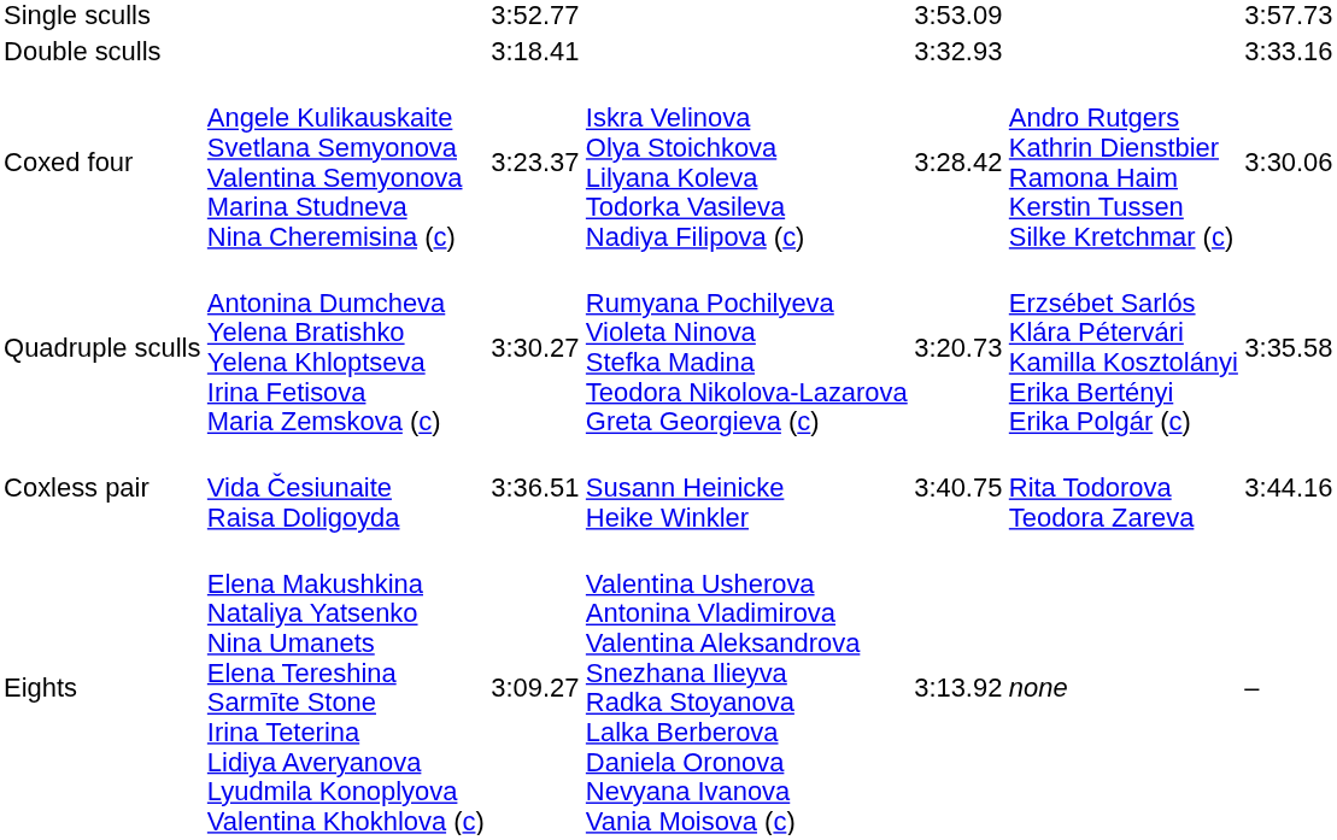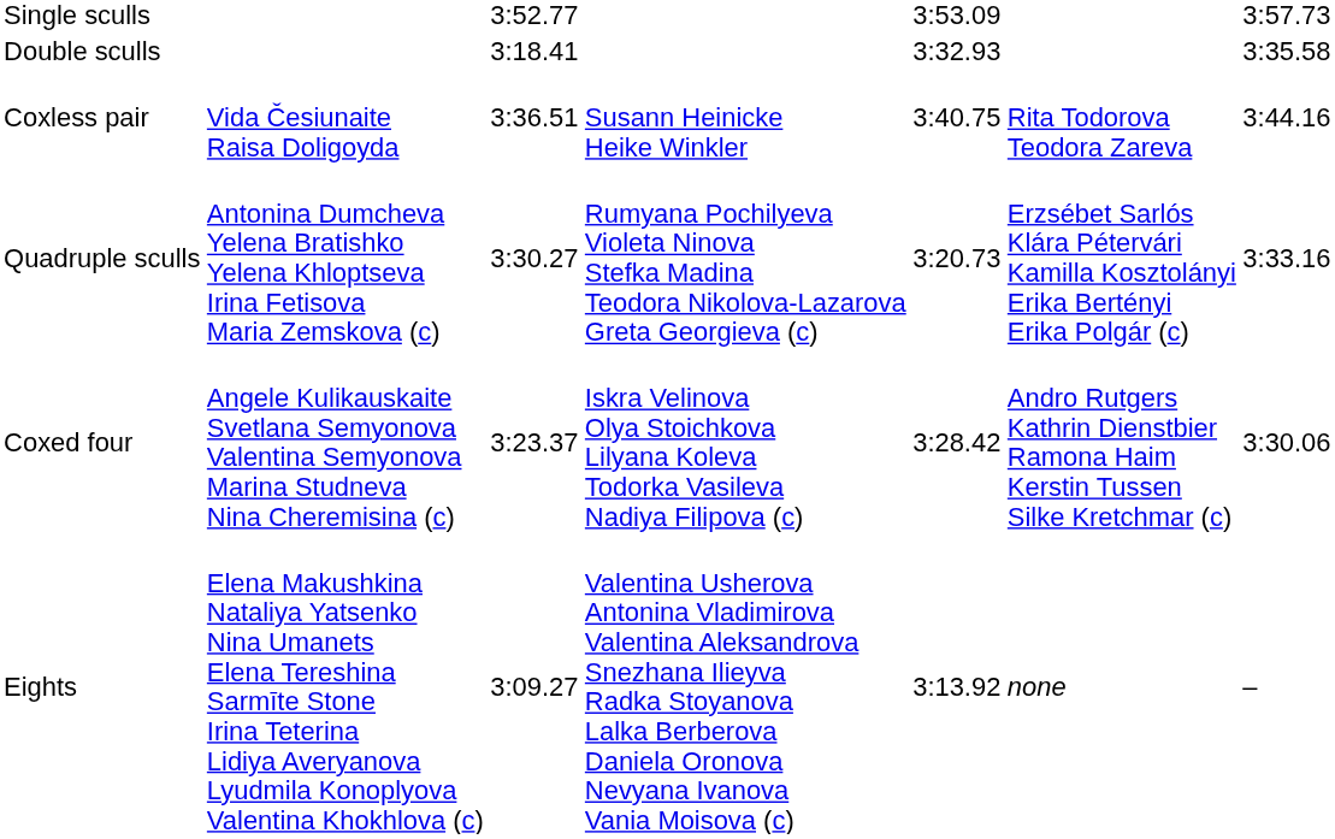 <table>
 <tr>
 <td>Single sculls</td>
 <td></td>
 <td>3:52.77</td>
 <td></td>
 <td>3:53.09</td>
 <td></td>
 <td>3:57.73</td>
 </tr>
 <tr>
 <td>Double sculls</td>
 <td></td>
 <td>3:18.41</td>
 <td></td>
 <td>3:32.93</td>
 <td></td>
+<td>3:35.58</td>
+</tr>
+<tr>
+<td>Coxless pair</td>
+<td><br><a href='#'>Vida Česiunaite</a><br><a href='#'>Raisa Doligoyda</a></td>
+<td>3:36.51</td>
+<td><br><a href='#'>Susann Heinicke</a><br><a href='#'>Heike Winkler</a></td>
+<td>3:40.75</td>
+<td><br><a href='#'>Rita Todorova</a><br><a href='#'>Teodora Zareva</a></td>
+<td>3:44.16</td>
+</tr>
+<tr>
+<td>Quadruple sculls</td>
+<td><br><a href='#'>Antonina Dumcheva</a><br><a href='#'>Yelena Bratishko</a><br><a href='#'>Yelena Khloptseva</a><br><a href='#'>Irina Fetisova</a><br><a href='#'>Maria Zemskova</a> (<a href='#'>c</a>)</td>
+<td>3:30.27</td>
+<td><br><a href='#'>Rumyana Pochilyeva</a><br><a href='#'>Violeta Ninova</a><br><a href='#'>Stefka Madina</a><br><a href='#'>Teodora Nikolova-Lazarova</a><br><a href='#'>Greta Georgieva</a> (<a href='#'>c</a>)</td>
+<td>3:20.73</td>
+<td><br><a href='#'>Erzsébet Sarlós</a><br><a href='#'>Klára Pétervári</a><br><a href='#'>Kamilla Kosztolányi</a><br><a href='#'>Erika Bertényi</a><br><a href='#'>Erika Polgár</a> (<a href='#'>c</a>)</td>
 <td>3:33.16</td>
 </tr>
 <tr>
 <td>Coxed four</td>
 <td><br><a href='#'>Angele Kulikauskaite</a><br><a href='#'>Svetlana Semyonova</a><br><a href='#'>Valentina Semyonova</a><br><a href='#'>Marina Studneva</a><br><a href='#'>Nina Cheremisina</a> (<a href='#'>c</a>)</td>
 <td>3:23.37</td>
 <td><br><a href='#'>Iskra Velinova</a><br><a href='#'>Olya Stoichkova</a><br><a href='#'>Lilyana Koleva</a><br><a href='#'>Todorka Vasileva</a><br><a href='#'>Nadiya Filipova</a> (<a href='#'>c</a>)</td>
 <td>3:28.42</td>
 <td><br><a href='#'>Andro Rutgers</a><br><a href='#'>Kathrin Dienstbier</a><br><a href='#'>Ramona Haim</a><br><a href='#'>Kerstin Tussen</a><br><a href='#'>Silke Kretchmar</a> (<a href='#'>c</a>)</td>
 <td>3:30.06</td>
 </tr>
 <tr>
-<td>Quadruple sculls</td>
-<td><br><a href='#'>Antonina Dumcheva</a><br><a href='#'>Yelena Bratishko</a><br><a href='#'>Yelena Khloptseva</a><br><a href='#'>Irina Fetisova</a><br><a href='#'>Maria Zemskova</a> (<a href='#'>c</a>)</td>
-<td>3:30.27</td>
-<td><br><a href='#'>Rumyana Pochilyeva</a><br><a href='#'>Violeta Ninova</a><br><a href='#'>Stefka Madina</a><br><a href='#'>Teodora Nikolova-Lazarova</a><br><a href='#'>Greta Georgieva</a> (<a href='#'>c</a>)</td>
-<td>3:20.73</td>
-<td><br><a href='#'>Erzsébet Sarlós</a><br><a href='#'>Klára Pétervári</a><br><a href='#'>Kamilla Kosztolányi</a><br><a href='#'>Erika Bertényi</a><br><a href='#'>Erika Polgár</a> (<a href='#'>c</a>)</td>
-<td>3:35.58</td>
-</tr>
-<tr>
-<td>Coxless pair</td>
-<td><br><a href='#'>Vida Česiunaite</a><br><a href='#'>Raisa Doligoyda</a></td>
-<td>3:36.51</td>
-<td><br><a href='#'>Susann Heinicke</a><br><a href='#'>Heike Winkler</a></td>
-<td>3:40.75</td>
-<td><br><a href='#'>Rita Todorova</a><br><a href='#'>Teodora Zareva</a></td>
-<td>3:44.16</td>
-</tr>
-<tr>
 <td>Eights</td>
 <td><br><a href='#'>Elena Makushkina</a><br><a href='#'>Nataliya Yatsenko</a><br><a href='#'>Nina Umanets</a><br><a href='#'>Elena Tereshina</a><br><a href='#'>Sarmīte Stone</a><br><a href='#'>Irina Teterina</a><br><a href='#'>Lidiya Averyanova</a><br><a href='#'>Lyudmila Konoplyova</a><br><a href='#'>Valentina Khokhlova</a> (<a href='#'>c</a>)</td>
 <td>3:09.27</td>
 <td><br><a href='#'>Valentina Usherova</a><br><a href='#'>Antonina Vladimirova</a><br><a href='#'>Valentina Aleksandrova</a><br><a href='#'>Snezhana Ilieyva</a><br><a href='#'>Radka Stoyanova</a><br><a href='#'>Lalka Berberova</a><br><a href='#'>Daniela Oronova</a><br><a href='#'>Nevyana Ivanova</a><br><a href='#'>Vania Moisova</a> (<a href='#'>c</a>)</td>
 <td>3:13.92</td>
 <td><em>none</em></td>
 <td>–</td>
 </tr>
 </table>
